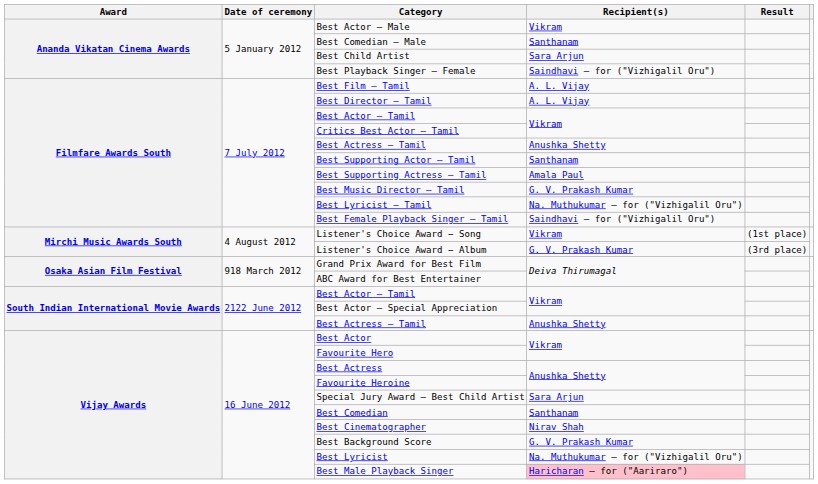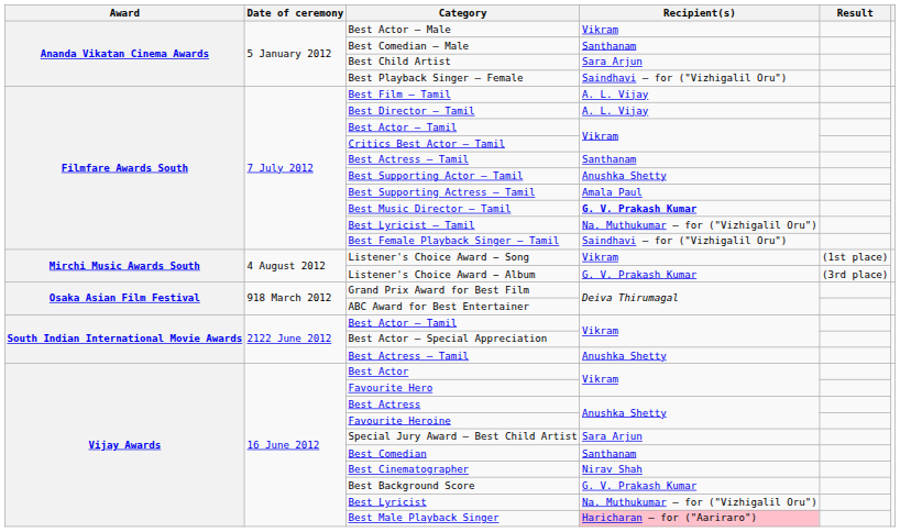 <table class="wikitable plainrowheaders sortable">
 <tr>
 <th scope="col">Award</th>
 <th scope="col">Date of ceremony</th>
 <th scope="col">Category</th>
 <th scope="col">Recipient(s)</th>
 <th scope="col" class="unsortable">Result</th>
 <th scope="col" class="unsortable"></th>
 </tr>
 <tr>
 <th scope="row" rowspan="4"><a href='#'>Ananda Vikatan Cinema Awards</a></th>
 <td rowspan="4">5 January 2012</td>
 <td>Best Actor – Male</td>
 <td><a href='#'>Vikram</a></td>
 <td></td>
 <td style="text-align:center;" rowspan="4"></td>
 </tr>
 <tr>
 <td>Best Comedian – Male</td>
 <td><a href='#'>Santhanam</a></td>
 <td></td>
 </tr>
 <tr>
 <td>Best Child Artist</td>
 <td><a href='#'>Sara Arjun</a></td>
 <td></td>
 </tr>
 <tr>
 <td>Best Playback Singer – Female</td>
 <td><a href='#'>Saindhavi</a> – for ("Vizhigalil Oru")</td>
 <td></td>
 </tr>
 <tr>
 <th scope="row" rowspan="10"><a href='#'>Filmfare Awards South</a></th>
 <td rowspan="10"><a href='#'>7 July 2012</a></td>
 <td><a href='#'>Best Film – Tamil</a></td>
 <td><a href='#'>A. L. Vijay</a></td>
 <td></td>
 <td style="text-align:center;" rowspan="10"><br><br></td>
 </tr>
 <tr>
 <td><a href='#'>Best Director – Tamil</a></td>
 <td><a href='#'>A. L. Vijay</a></td>
 <td></td>
 </tr>
 <tr>
 <td><a href='#'>Best Actor – Tamil</a></td>
 <td rowspan="2"><a href='#'>Vikram</a></td>
 <td></td>
 </tr>
 <tr>
 <td><a href='#'>Critics Best Actor – Tamil</a></td>
 <td></td>
 </tr>
 <tr>
 <td><a href='#'>Best Actress – Tamil</a></td>
-<td><a href='#'>Anushka Shetty</a></td>
+<td><a href='#'>Santhanam</a></td>
 <td></td>
 </tr>
 <tr>
 <td><a href='#'>Best Supporting Actor – Tamil</a></td>
-<td><a href='#'>Santhanam</a></td>
+<td><a href='#'>Anushka Shetty</a></td>
 <td></td>
 </tr>
 <tr>
 <td><a href='#'>Best Supporting Actress – Tamil</a></td>
 <td><a href='#'>Amala Paul</a></td>
 <td></td>
 </tr>
 <tr>
 <td><a href='#'>Best Music Director – Tamil</a></td>
-<td><a href='#'>G. V. Prakash Kumar</a></td>
+<td><strong><a href='#'>G. V. Prakash Kumar</a></strong></td>
 <td></td>
 </tr>
 <tr>
 <td><a href='#'>Best Lyricist – Tamil</a></td>
 <td><a href='#'>Na. Muthukumar</a> – for ("Vizhigalil Oru")</td>
 <td></td>
 </tr>
 <tr>
 <td><a href='#'>Best Female Playback Singer – Tamil</a></td>
 <td><a href='#'>Saindhavi</a> – for ("Vizhigalil Oru")</td>
 <td></td>
 </tr>
 <tr>
 <th scope="row" rowspan="2"><a href='#'>Mirchi Music Awards South</a></th>
 <td rowspan="2">4 August 2012</td>
 <td>Listener's Choice Award − Song</td>
 <td><a href='#'>Vikram</a></td>
 <td> (1st place)</td>
 <td style="text-align:center;" rowspan="2"></td>
 </tr>
 <tr>
 <td>Listener's Choice Award − Album</td>
 <td><a href='#'>G. V. Prakash Kumar</a></td>
 <td> (3rd place)</td>
 </tr>
 <tr>
 <th scope="row" rowspan="2"><a href='#'>Osaka Asian Film Festival</a></th>
 <td rowspan="2">918 March 2012</td>
 <td>Grand Prix Award for Best Film</td>
 <td rowspan="2"><em>Deiva Thirumagal</em></td>
 <td></td>
 <td style="text-align:center;" rowspan="2"><br></td>
 </tr>
 <tr>
 <td>ABC Award for Best Entertainer</td>
 <td></td>
 </tr>
 <tr>
 <th scope="row" rowspan="3"><a href='#'>South Indian International Movie Awards</a></th>
 <td rowspan="3"><a href='#'>2122 June 2012</a></td>
 <td><a href='#'>Best Actor – Tamil</a></td>
 <td rowspan="2"><a href='#'>Vikram</a></td>
 <td></td>
 <td style="text-align:center;" rowspan="3"><br></td>
 </tr>
 <tr>
 <td>Best Actor – Special Appreciation</td>
 <td></td>
 </tr>
 <tr>
 <td><a href='#'>Best Actress – Tamil</a></td>
 <td><a href='#'>Anushka Shetty</a></td>
 <td></td>
 </tr>
 <tr>
 <th scope="row" rowspan="10"><a href='#'>Vijay Awards</a></th>
 <td rowspan="10"><a href='#'>16 June 2012</a></td>
 <td><a href='#'>Best Actor</a></td>
 <td rowspan="2"><a href='#'>Vikram</a></td>
 <td></td>
 <td style="text-align:center;" rowspan="10"><br></td>
 </tr>
 <tr>
 <td><a href='#'>Favourite Hero</a></td>
 <td></td>
 </tr>
 <tr>
 <td><a href='#'>Best Actress</a></td>
 <td rowspan="2"><a href='#'>Anushka Shetty</a></td>
 <td></td>
 </tr>
 <tr>
 <td><a href='#'>Favourite Heroine</a></td>
 <td></td>
 </tr>
 <tr>
 <td>Special Jury Award – Best Child Artist</td>
 <td><a href='#'>Sara Arjun</a></td>
 <td></td>
 </tr>
 <tr>
 <td><a href='#'>Best Comedian</a></td>
 <td><a href='#'>Santhanam</a></td>
 <td></td>
 </tr>
 <tr>
 <td><a href='#'>Best Cinematographer</a></td>
 <td><a href='#'>Nirav Shah</a></td>
 <td></td>
 </tr>
 <tr>
 <td>Best Background Score</td>
 <td><a href='#'>G. V. Prakash Kumar</a></td>
 <td></td>
 </tr>
 <tr>
 <td><a href='#'>Best Lyricist</a></td>
 <td><a href='#'>Na. Muthukumar</a> – for ("Vizhigalil Oru")</td>
 <td></td>
 </tr>
 <tr>
 <td><a href='#'>Best Male Playback Singer</a></td>
 <td style="background: pink;"><a href='#'>Haricharan</a> – for ("Aariraro")</td>
 <td></td>
 </tr>
 </table>
